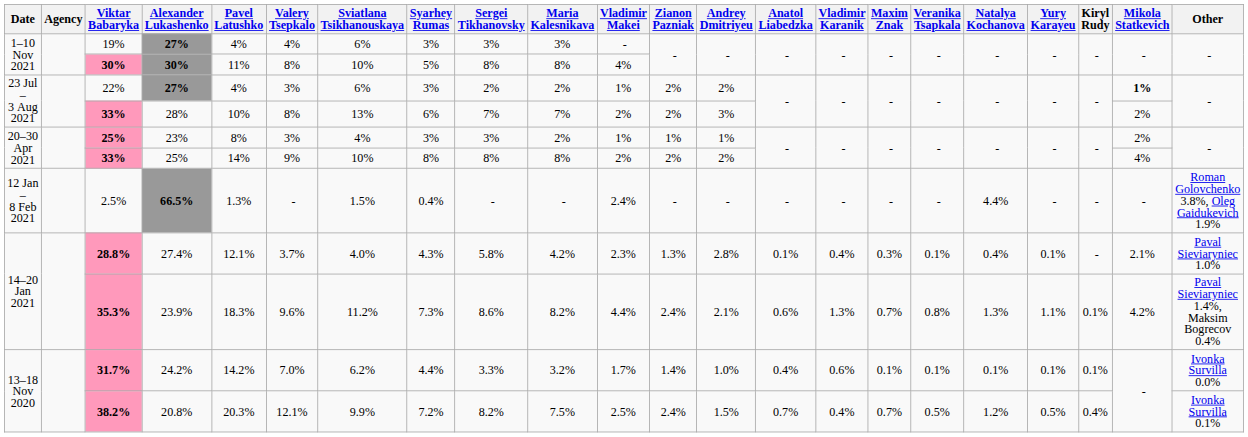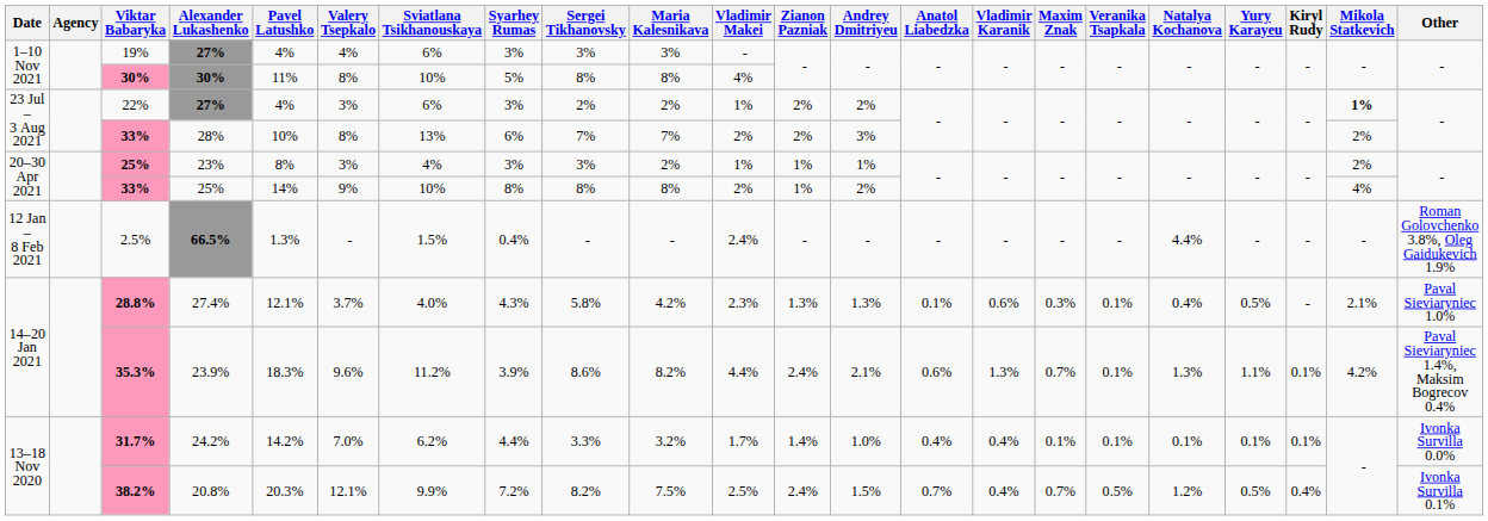 <table class="wikitable sortable" style="text-align:center;font-size:90%;line-height:14px;">
 <tr>
 <th>Date</th>
 <th>Agency</th>
 <th class="unsortable"><a href='#'>Viktar Babaryka</a></th>
 <th class="unsortable"><a href='#'>Alexander Lukashenko</a></th>
 <th class="unsortable"><a href='#'>Pavel Latushko</a></th>
 <th class="unsortable"><a href='#'>Valery Tsepkalo</a></th>
 <th class="unsortable"><a href='#'>Sviatlana Tsikhanouskaya</a></th>
 <th class="unsortable"><a href='#'>Syarhey Rumas</a></th>
 <th class="unsortable"><a href='#'>Sergei Tikhanovsky</a></th>
 <th class="unsortable"><a href='#'>Maria Kalesnikava</a></th>
 <th class="unsortable"><a href='#'>Vladimir Makei</a></th>
 <th class="unsortable"><a href='#'>Zianon Pazniak</a></th>
 <th class="unsortable"><a href='#'>Andrey Dmitriyeu</a></th>
 <th class="unsortable"><a href='#'>Anatol Liabedzka</a></th>
 <th class="unsortable"><a href='#'>Vladimir Karanik</a></th>
 <th class="unsortable"><a href='#'>Maxim Znak</a></th>
 <th class="unsortable"><a href='#'>Veranika Tsapkala</a></th>
 <th class="unsortable"><a href='#'>Natalya Kochanova</a></th>
 <th class="unsortable"><a href='#'>Yury Karayeu</a></th>
 <th class="unsortable">Kiryl Rudy</th>
 <th class="unsortable"><a href='#'>Mikola Statkevich</a></th>
 <th>Other</th>
 </tr>
 <tr>
 <td rowspan="2">1–10 Nov 2021</td>
 <td rowspan="2"></td>
 <td>19%</td>
 <td style="background:#999999"><strong>27%</strong></td>
 <td>4%</td>
 <td>4%</td>
 <td>6%</td>
 <td>3%</td>
 <td>3%</td>
 <td>3%</td>
 <td> -</td>
 <td rowspan="2"> -</td>
 <td rowspan="2"> -</td>
 <td rowspan="2"> -</td>
 <td rowspan="2"> -</td>
 <td rowspan="2"> -</td>
 <td rowspan="2"> -</td>
 <td rowspan="2"> -</td>
 <td rowspan="2"> -</td>
 <td rowspan="2"> -</td>
 <td rowspan="2"> -</td>
 <td rowspan="2"> -</td>
 </tr>
 <tr>
 <td style="background:#FF99BB"><strong>30%</strong></td>
 <td style="background:#999999"><strong>30%</strong></td>
 <td>11%</td>
 <td>8%</td>
 <td>10%</td>
 <td>5%</td>
 <td>8%</td>
 <td>8%</td>
 <td>4%</td>
 </tr>
 <tr>
 <td rowspan="2">23 Jul – 3 Aug 2021</td>
 <td rowspan="2"></td>
 <td>22%</td>
 <td style="background:#999999"><strong>27%</strong></td>
 <td>4%</td>
 <td>3%</td>
 <td>6%</td>
 <td>3%</td>
 <td>2%</td>
 <td>2%</td>
 <td>1%</td>
 <td>2%</td>
 <td>2%</td>
 <td rowspan="2"> -</td>
 <td rowspan="2"> -</td>
 <td rowspan="2"> -</td>
 <td rowspan="2"> -</td>
 <td rowspan="2"> -</td>
 <td rowspan="2"> -</td>
 <td rowspan="2"> -</td>
 <td><strong>1%</strong></td>
 <td rowspan="2"> -</td>
 </tr>
 <tr>
 <td style="background:#FF99BB"><strong>33%</strong></td>
 <td>28%</td>
 <td>10%</td>
 <td>8%</td>
 <td>13%</td>
 <td>6%</td>
 <td>7%</td>
 <td>7%</td>
 <td>2%</td>
 <td>2%</td>
 <td>3%</td>
 <td>2%</td>
 </tr>
 <tr>
 <td rowspan="2">20–30 Apr 2021</td>
 <td rowspan="2"></td>
 <td style="background:#FF99BB"><strong>25%</strong></td>
 <td>23%</td>
 <td>8%</td>
 <td>3%</td>
 <td>4%</td>
 <td>3%</td>
 <td>3%</td>
 <td>2%</td>
 <td>1%</td>
 <td>1%</td>
 <td>1%</td>
 <td rowspan="2"> -</td>
 <td rowspan="2"> -</td>
 <td rowspan="2"> -</td>
 <td rowspan="2"> -</td>
 <td rowspan="2"> -</td>
 <td rowspan="2"> -</td>
 <td rowspan="2"> -</td>
 <td>2%</td>
 <td rowspan="2"> -</td>
 </tr>
 <tr>
 <td style="background:#FF99BB"><strong>33%</strong></td>
 <td>25%</td>
 <td>14%</td>
 <td>9%</td>
 <td>10%</td>
 <td>8%</td>
 <td>8%</td>
 <td>8%</td>
 <td>2%</td>
-<td>2%</td>
+<td>1%</td>
 <td>2%</td>
 <td>4%</td>
 </tr>
 <tr>
 <td>12 Jan – 8 Feb 2021</td>
 <td></td>
 <td>2.5%</td>
 <td style="background:#999999"><strong>66.5%</strong></td>
 <td>1.3%</td>
 <td> -</td>
 <td>1.5%</td>
 <td>0.4%</td>
 <td> -</td>
 <td> -</td>
 <td>2.4%</td>
 <td> -</td>
 <td> -</td>
 <td> -</td>
 <td> -</td>
 <td> -</td>
 <td> -</td>
 <td>4.4%</td>
 <td> -</td>
 <td> -</td>
 <td> -</td>
 <td><a href='#'>Roman Golovchenko</a> 3.8%, <a href='#'>Oleg Gaidukevich</a> 1.9%</td>
 </tr>
 <tr>
 <td rowspan="2">14–20 Jan 2021</td>
 <td rowspan="2"></td>
 <td style="background:#FF99BB"><strong>28.8%</strong></td>
 <td>27.4%</td>
 <td>12.1%</td>
 <td>3.7%</td>
 <td>4.0%</td>
 <td>4.3%</td>
 <td>5.8%</td>
 <td>4.2%</td>
 <td>2.3%</td>
 <td>1.3%</td>
-<td>2.8%</td>
+<td>1.3%</td>
 <td>0.1%</td>
-<td>0.4%</td>
+<td>0.6%</td>
 <td>0.3%</td>
 <td>0.1%</td>
 <td>0.4%</td>
-<td>0.1%</td>
+<td>0.5%</td>
 <td> -</td>
 <td>2.1%</td>
 <td><a href='#'>Paval Sieviaryniec</a> 1.0%</td>
 </tr>
 <tr>
 <td style="background:#FF99BB"><strong>35.3%</strong></td>
 <td>23.9%</td>
 <td>18.3%</td>
 <td>9.6%</td>
 <td>11.2%</td>
-<td>7.3%</td>
+<td>3.9%</td>
 <td>8.6%</td>
 <td>8.2%</td>
 <td>4.4%</td>
 <td>2.4%</td>
 <td>2.1%</td>
 <td>0.6%</td>
 <td>1.3%</td>
 <td>0.7%</td>
-<td>0.8%</td>
+<td>0.1%</td>
 <td>1.3%</td>
 <td>1.1%</td>
 <td>0.1%</td>
 <td>4.2%</td>
 <td><a href='#'>Paval Sieviaryniec</a> 1.4%, Maksim Bogrecov 0.4%</td>
 </tr>
 <tr>
 <td rowspan="2">13–18 Nov 2020</td>
 <td rowspan="2"></td>
 <td style="background:#FF99BB"><strong>31.7%</strong></td>
 <td>24.2%</td>
 <td>14.2%</td>
 <td>7.0%</td>
 <td>6.2%</td>
 <td>4.4%</td>
 <td>3.3%</td>
 <td>3.2%</td>
 <td>1.7%</td>
 <td>1.4%</td>
 <td>1.0%</td>
 <td>0.4%</td>
-<td>0.6%</td>
+<td>0.4%</td>
 <td>0.1%</td>
 <td>0.1%</td>
 <td>0.1%</td>
 <td>0.1%</td>
 <td>0.1%</td>
 <td rowspan="2"> -</td>
 <td><a href='#'>Ivonka Survilla</a> 0.0%</td>
 </tr>
 <tr>
 <td style="background:#FF99BB"><strong>38.2%</strong></td>
 <td>20.8%</td>
 <td>20.3%</td>
 <td>12.1%</td>
 <td>9.9%</td>
 <td>7.2%</td>
 <td>8.2%</td>
 <td>7.5%</td>
 <td>2.5%</td>
 <td>2.4%</td>
 <td>1.5%</td>
 <td>0.7%</td>
 <td>0.4%</td>
 <td>0.7%</td>
 <td>0.5%</td>
 <td>1.2%</td>
 <td>0.5%</td>
 <td>0.4%</td>
 <td><a href='#'>Ivonka Survilla</a> 0.1%</td>
 </tr>
 </table>
